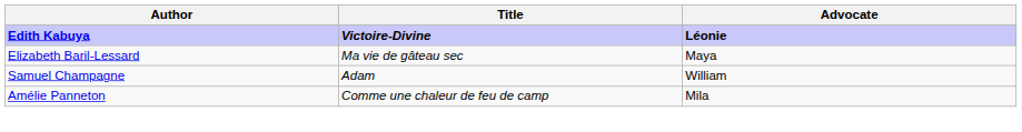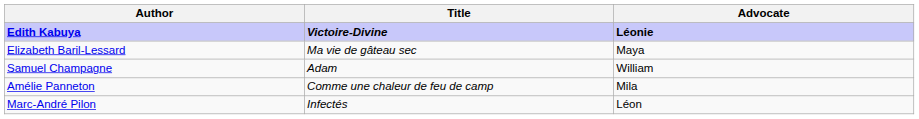 <table class="wikitable" style="width:100%;">
 <tr>
 <th width=33%>Author</th>
 <th width=34%>Title</th>
 <th width=34%>Advocate</th>
 </tr>
 <tr>
 <td style="background:#C8C8FA"><strong><a href='#'>Edith Kabuya</a></strong></td>
 <td style="background:#C8C8FA"><strong><em>Victoire-Divine</em></strong></td>
 <td style="background:#C8C8FA"><strong>Léonie</strong></td>
 </tr>
 <tr>
 <td><a href='#'>Elizabeth Baril-Lessard</a></td>
 <td><em> Ma vie de gâteau sec</em></td>
 <td>Maya</td>
 </tr>
 <tr>
 <td><a href='#'>Samuel Champagne</a></td>
 <td><em>Adam</em></td>
 <td>William</td>
 </tr>
 <tr>
 <td><a href='#'>Amélie Panneton</a></td>
 <td><em>Comme une chaleur de feu de camp</em></td>
 <td>Mila</td>
 </tr>
+<tr>
+<td><a href='#'>Marc-André Pilon</a></td>
+<td><em>Infectés</em></td>
+<td>Léon</td>
+</tr>
 </table>
